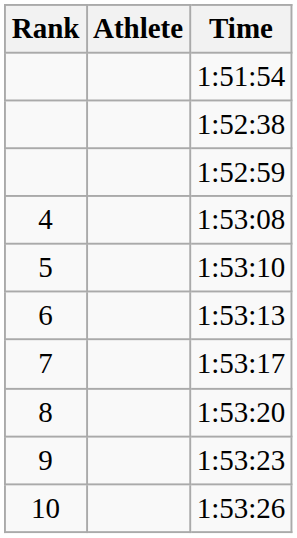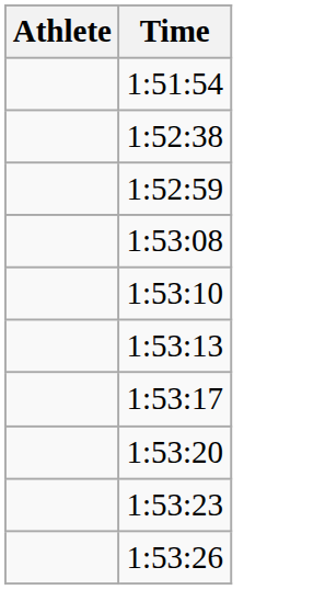 <table class="wikitable" style="font-size:95%; text-align:center;">
 <tr>
-<th>Rank</th>
 <th>Athlete</th>
 <th>Time</th>
 </tr>
 <tr>
-<td></td>
 <td align=left></td>
 <td align="center">1:51:54</td>
 </tr>
 <tr>
-<td></td>
 <td align=left></td>
 <td align="center">1:52:38</td>
 </tr>
 <tr>
-<td></td>
 <td align=left></td>
 <td align="center">1:52:59</td>
 </tr>
 <tr>
-<td>4</td>
 <td align=left></td>
 <td align="center">1:53:08</td>
 </tr>
 <tr>
-<td>5</td>
 <td align=left></td>
 <td align="center">1:53:10</td>
 </tr>
 <tr>
-<td>6</td>
 <td align=left></td>
 <td align="center">1:53:13</td>
 </tr>
 <tr>
-<td>7</td>
 <td align=left></td>
 <td align="center">1:53:17</td>
 </tr>
 <tr>
-<td>8</td>
 <td align=left></td>
 <td align="center">1:53:20</td>
 </tr>
 <tr>
-<td>9</td>
 <td align=left></td>
 <td align="center">1:53:23</td>
 </tr>
 <tr>
-<td>10</td>
 <td align=left></td>
 <td align="center">1:53:26</td>
 </tr>
 </table>
